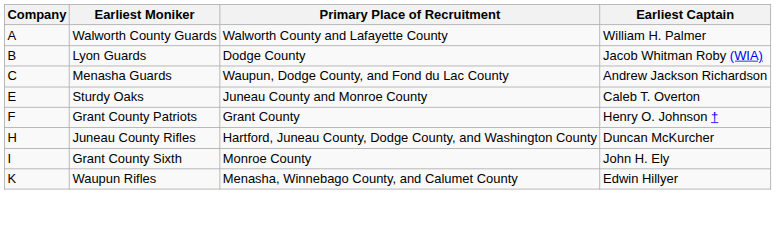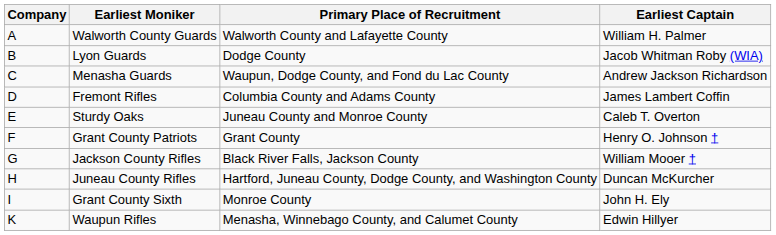 <table class="wikitable">
 <tr>
 <th>Company</th>
 <th>Earliest Moniker</th>
 <th>Primary Place of Recruitment</th>
 <th>Earliest Captain</th>
 </tr>
 <tr>
 <td>A</td>
 <td>Walworth County Guards</td>
 <td>Walworth County and Lafayette County</td>
 <td>William H. Palmer</td>
 </tr>
 <tr>
 <td>B</td>
 <td>Lyon Guards</td>
 <td>Dodge County</td>
 <td>Jacob Whitman Roby <a href='#'>(WIA)</a></td>
 </tr>
 <tr>
 <td>C</td>
 <td>Menasha Guards</td>
 <td>Waupun, Dodge County, and Fond du Lac County</td>
 <td>Andrew Jackson Richardson</td>
 </tr>
 <tr>
+<td>D</td>
+<td>Fremont Rifles</td>
+<td>Columbia County and Adams County</td>
+<td>James Lambert Coffin</td>
+</tr>
+<tr>
 <td>E</td>
 <td>Sturdy Oaks</td>
 <td>Juneau County and Monroe County</td>
 <td>Caleb T. Overton</td>
 </tr>
 <tr>
 <td>F</td>
 <td>Grant County Patriots</td>
 <td>Grant County</td>
 <td>Henry O. Johnson <a href='#'>†</a></td>
+</tr>
+<tr>
+<td>G</td>
+<td>Jackson County Rifles</td>
+<td>Black River Falls, Jackson County</td>
+<td>William Mooer <a href='#'>†</a></td>
 </tr>
 <tr>
 <td>H</td>
 <td>Juneau County Rifles</td>
 <td>Hartford, Juneau County, Dodge County, and Washington County</td>
 <td>Duncan McKurcher</td>
 </tr>
 <tr>
 <td>I</td>
 <td>Grant County Sixth</td>
 <td>Monroe County</td>
 <td>John H. Ely</td>
 </tr>
 <tr>
 <td>K</td>
 <td>Waupun Rifles</td>
 <td>Menasha, Winnebago County, and Calumet County</td>
 <td>Edwin Hillyer</td>
 </tr>
 </table>
